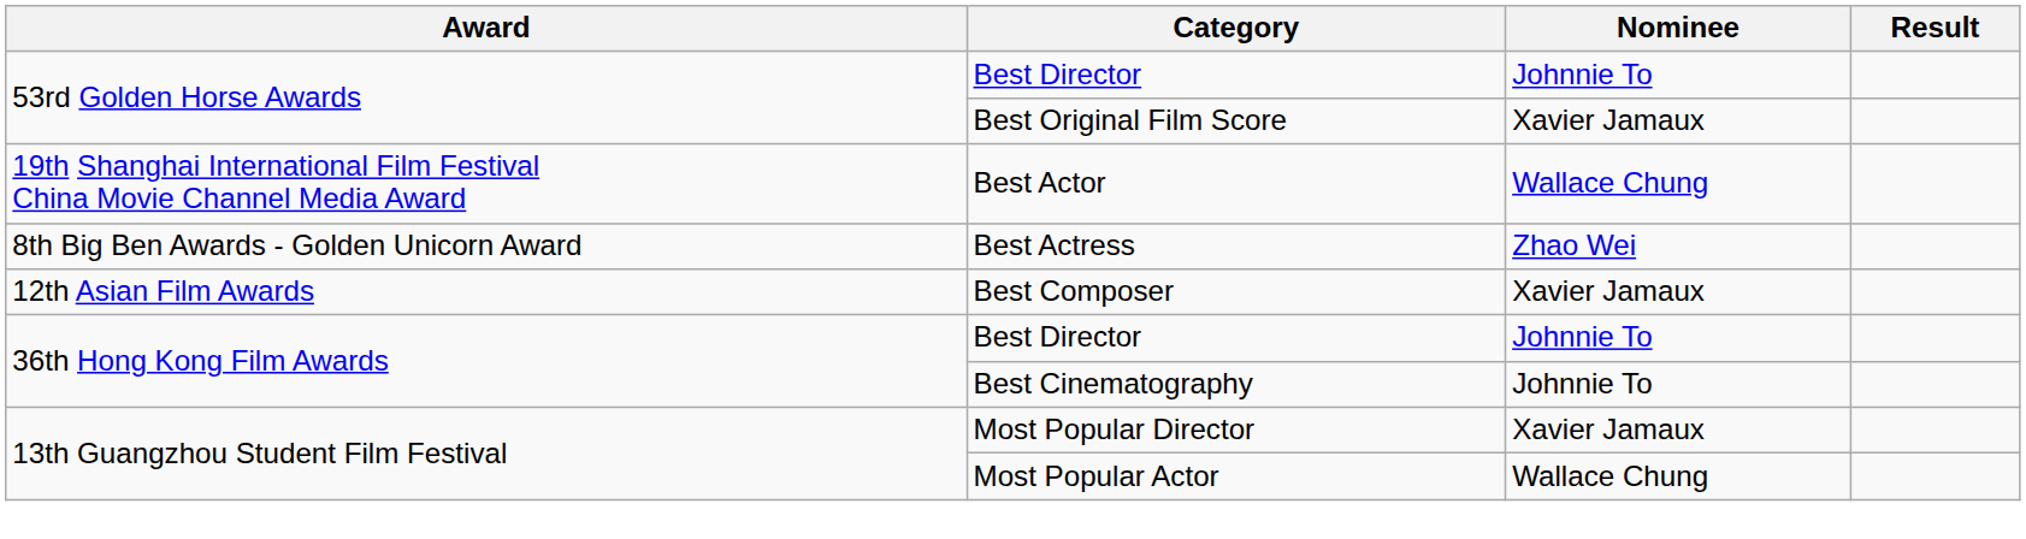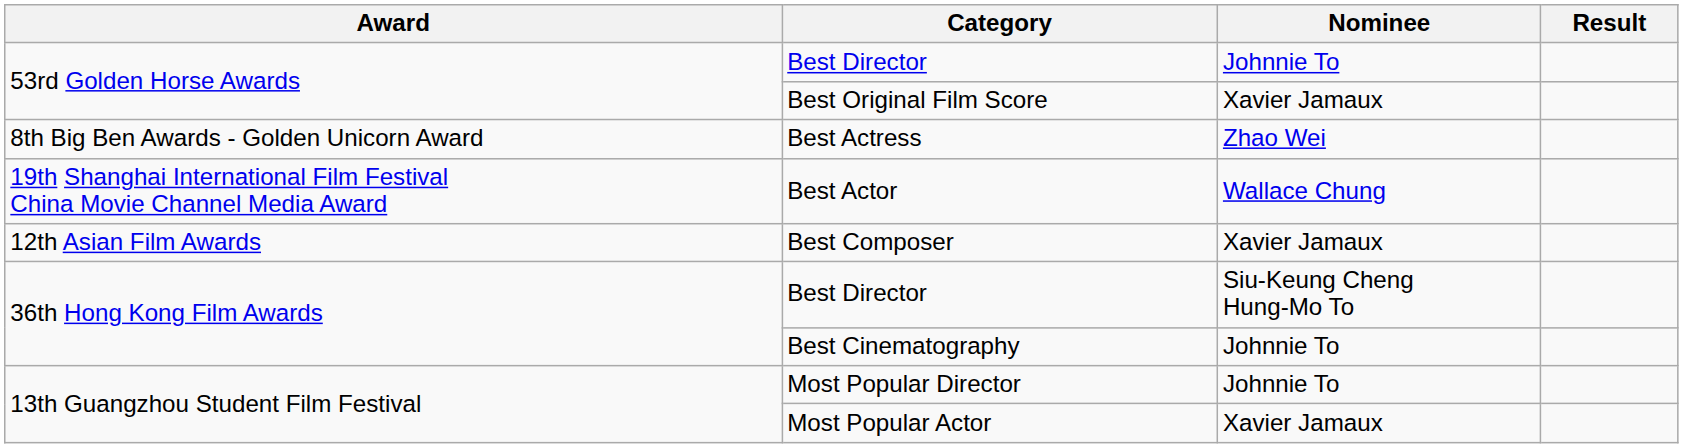 <table class="wikitable" width="70%">
 <tr>
 <th>Award</th>
 <th>Category</th>
 <th>Nominee</th>
 <th>Result</th>
 </tr>
 <tr>
 <td rowspan=2>53rd <a href='#'>Golden Horse Awards</a></td>
 <td><a href='#'>Best Director</a></td>
 <td><a href='#'>Johnnie To</a></td>
 <td></td>
 </tr>
 <tr>
 <td>Best Original Film Score</td>
 <td>Xavier Jamaux</td>
 <td></td>
 </tr>
 <tr>
+<td>8th Big Ben Awards - Golden Unicorn Award</td>
+<td>Best Actress</td>
+<td><a href='#'>Zhao Wei</a></td>
+<td></td>
+</tr>
+<tr>
 <td><a href='#'>19th</a> <a href='#'>Shanghai International Film Festival</a> <br><a href='#'>China Movie Channel Media Award</a></td>
 <td>Best Actor</td>
 <td><a href='#'>Wallace Chung</a></td>
-<td></td>
-</tr>
-<tr>
-<td>8th Big Ben Awards - Golden Unicorn Award</td>
-<td>Best Actress</td>
-<td><a href='#'>Zhao Wei</a></td>
 <td></td>
 </tr>
 <tr>
 <td>12th <a href='#'>Asian Film Awards</a></td>
 <td>Best Composer</td>
 <td>Xavier Jamaux</td>
 <td></td>
 </tr>
 <tr>
 <td rowspan=2>36th <a href='#'>Hong Kong Film Awards</a></td>
 <td>Best Director</td>
-<td><a href='#'>Johnnie To</a></td>
+<td>Siu-Keung Cheng<br>Hung-Mo To</td>
 <td></td>
 </tr>
 <tr>
 <td>Best Cinematography</td>
 <td>Johnnie To</td>
 <td></td>
 </tr>
 <tr>
 <td rowspan=2>13th Guangzhou Student Film Festival</td>
 <td>Most Popular Director</td>
-<td>Xavier Jamaux</td>
+<td>Johnnie To</td>
 <td></td>
 </tr>
 <tr>
 <td>Most Popular Actor</td>
-<td>Wallace Chung</td>
+<td>Xavier Jamaux</td>
 <td></td>
 </tr>
 </table>
